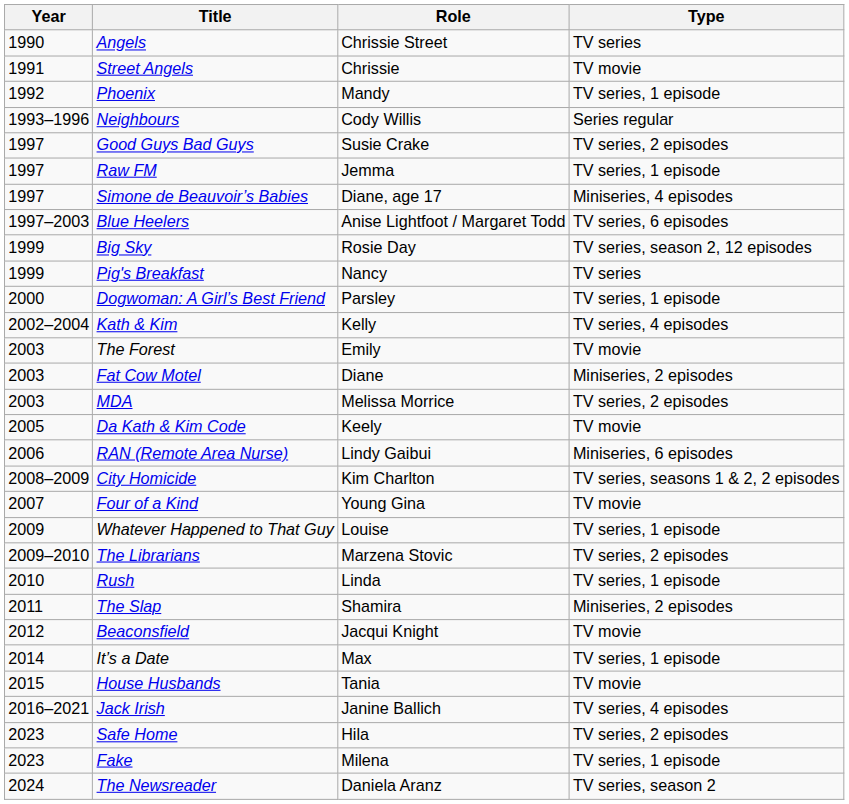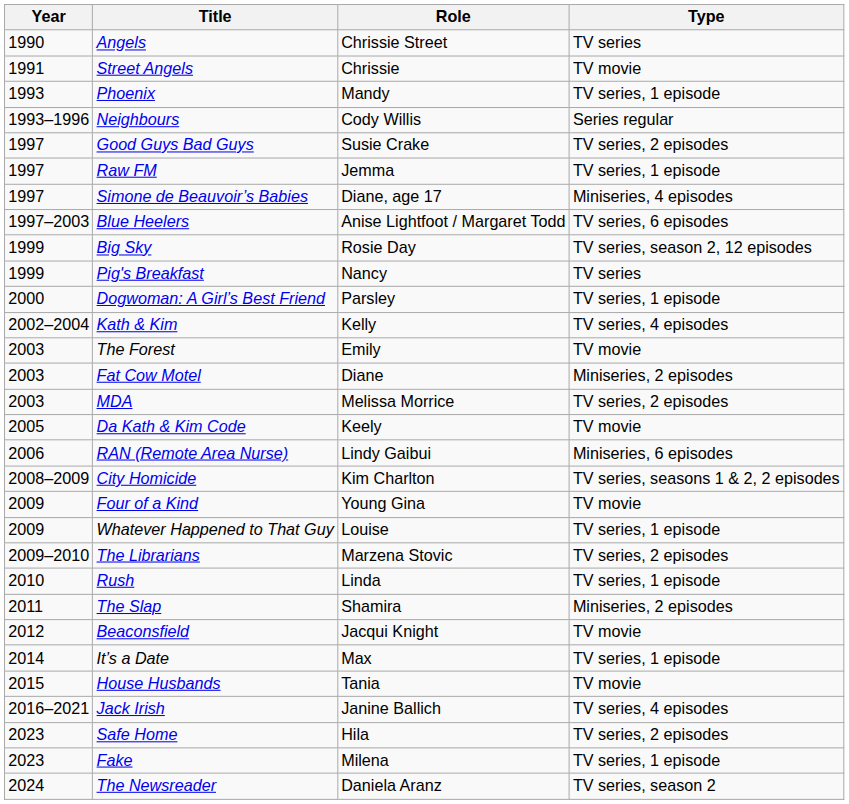 <table class="wikitable">
 <tr>
 <th>Year</th>
 <th>Title</th>
 <th>Role</th>
 <th>Type</th>
 </tr>
 <tr>
 <td>1990</td>
 <td><em><a href='#'>Angels</a></em></td>
 <td>Chrissie Street</td>
 <td>TV series</td>
 </tr>
 <tr>
 <td>1991</td>
 <td><em><a href='#'>Street Angels</a></em></td>
 <td>Chrissie</td>
 <td>TV movie</td>
 </tr>
 <tr>
-<td>1992</td>
+<td>1993</td>
 <td><em><a href='#'>Phoenix</a></em></td>
 <td>Mandy</td>
 <td>TV series, 1 episode</td>
 </tr>
 <tr>
 <td>1993–1996</td>
 <td><em><a href='#'>Neighbours</a></em></td>
 <td>Cody Willis</td>
 <td>Series regular</td>
 </tr>
 <tr>
 <td>1997</td>
 <td><em><a href='#'>Good Guys Bad Guys</a></em></td>
 <td>Susie Crake</td>
 <td>TV series, 2 episodes</td>
 </tr>
 <tr>
 <td>1997</td>
 <td><em><a href='#'>Raw FM</a></em></td>
 <td>Jemma</td>
 <td>TV series, 1 episode</td>
 </tr>
 <tr>
 <td>1997</td>
 <td><em><a href='#'>Simone de Beauvoir’s Babies</a></em></td>
 <td>Diane, age 17</td>
 <td>Miniseries, 4 episodes</td>
 </tr>
 <tr>
 <td>1997–2003</td>
 <td><em><a href='#'>Blue Heelers</a></em></td>
 <td>Anise Lightfoot / Margaret Todd</td>
 <td>TV series, 6 episodes</td>
 </tr>
 <tr>
 <td>1999</td>
 <td><em><a href='#'>Big Sky</a></em></td>
 <td>Rosie Day</td>
 <td>TV series, season 2, 12 episodes</td>
 </tr>
 <tr>
 <td>1999</td>
 <td><em><a href='#'>Pig's Breakfast</a></em></td>
 <td>Nancy</td>
 <td>TV series</td>
 </tr>
 <tr>
 <td>2000</td>
 <td><em><a href='#'>Dogwoman: A Girl’s Best Friend</a></em></td>
 <td>Parsley</td>
 <td>TV series, 1 episode</td>
 </tr>
 <tr>
 <td>2002–2004</td>
 <td><em><a href='#'>Kath & Kim</a></em></td>
 <td>Kelly</td>
 <td>TV series, 4 episodes</td>
 </tr>
 <tr>
 <td>2003</td>
 <td><em>The Forest</em></td>
 <td>Emily</td>
 <td>TV movie</td>
 </tr>
 <tr>
 <td>2003</td>
 <td><em><a href='#'>Fat Cow Motel</a></em></td>
 <td>Diane</td>
 <td>Miniseries, 2 episodes</td>
 </tr>
 <tr>
 <td>2003</td>
 <td><em><a href='#'>MDA</a></em></td>
 <td>Melissa Morrice</td>
 <td>TV series, 2 episodes</td>
 </tr>
 <tr>
 <td>2005</td>
 <td><em><a href='#'>Da Kath & Kim Code</a></em></td>
 <td>Keely</td>
 <td>TV movie</td>
 </tr>
 <tr>
 <td>2006</td>
 <td><em><a href='#'>RAN (Remote Area Nurse)</a></em></td>
 <td>Lindy Gaibui</td>
 <td>Miniseries, 6 episodes</td>
 </tr>
 <tr>
 <td>2008–2009</td>
 <td><em><a href='#'>City Homicide</a></em></td>
 <td>Kim Charlton</td>
 <td>TV series, seasons 1 & 2, 2 episodes</td>
 </tr>
 <tr>
-<td>2007</td>
+<td>2009</td>
 <td><em><a href='#'>Four of a Kind</a></em></td>
 <td>Young Gina</td>
 <td>TV movie</td>
 </tr>
 <tr>
 <td>2009</td>
 <td><em>Whatever Happened to That Guy</em></td>
 <td>Louise</td>
 <td>TV series, 1 episode</td>
 </tr>
 <tr>
 <td>2009–2010</td>
 <td><em><a href='#'>The Librarians</a></em></td>
 <td>Marzena Stovic</td>
 <td>TV series, 2 episodes</td>
 </tr>
 <tr>
 <td>2010</td>
 <td><em><a href='#'>Rush</a></em></td>
 <td>Linda</td>
 <td>TV series, 1 episode</td>
 </tr>
 <tr>
 <td>2011</td>
 <td><em><a href='#'>The Slap</a></em></td>
 <td>Shamira</td>
 <td>Miniseries, 2 episodes</td>
 </tr>
 <tr>
 <td>2012</td>
 <td><em><a href='#'>Beaconsfield</a></em></td>
 <td>Jacqui Knight</td>
 <td>TV movie</td>
 </tr>
 <tr>
 <td>2014</td>
 <td><em>It’s a Date</em></td>
 <td>Max</td>
 <td>TV series, 1 episode</td>
 </tr>
 <tr>
 <td>2015</td>
 <td><em><a href='#'>House Husbands</a></em></td>
 <td>Tania</td>
 <td>TV movie</td>
 </tr>
 <tr>
 <td>2016–2021</td>
 <td><em><a href='#'>Jack Irish</a></em></td>
 <td>Janine Ballich</td>
 <td>TV series, 4 episodes</td>
 </tr>
 <tr>
 <td>2023</td>
 <td><em><a href='#'>Safe Home</a></em></td>
 <td>Hila</td>
 <td>TV series, 2 episodes</td>
 </tr>
 <tr>
 <td>2023</td>
 <td><em><a href='#'>Fake</a></em></td>
 <td>Milena</td>
 <td>TV series, 1 episode</td>
 </tr>
 <tr>
 <td>2024</td>
 <td><em><a href='#'>The Newsreader</a></em></td>
 <td>Daniela Aranz</td>
 <td>TV series, season 2</td>
 </tr>
 </table>
